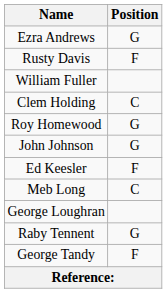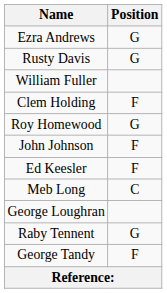 <table class="wikitable">
 <tr>
 <th>Name</th>
 <th>Position</th>
 </tr>
 <tr>
 <td style="text-align:center;">Ezra Andrews</td>
 <td style="text-align:center;">G</td>
 </tr>
 <tr>
 <td style="text-align:center;">Rusty Davis</td>
-<td style="text-align:center;">F</td>
+<td style="text-align:center;">G</td>
 </tr>
 <tr>
 <td style="text-align:center;">William Fuller</td>
 <td style="text-align:center;"></td>
 </tr>
 <tr>
 <td style="text-align:center;">Clem Holding</td>
-<td style="text-align:center;">C</td>
+<td style="text-align:center;">F</td>
 </tr>
 <tr>
 <td style="text-align:center;">Roy Homewood</td>
 <td style="text-align:center;">G</td>
 </tr>
 <tr>
 <td style="text-align:center;">John Johnson</td>
-<td style="text-align:center;">G</td>
+<td style="text-align:center;">F</td>
 </tr>
 <tr>
 <td style="text-align:center;">Ed Keesler</td>
 <td style="text-align:center;">F</td>
 </tr>
 <tr>
 <td style="text-align:center;">Meb Long</td>
 <td style="text-align:center;">C</td>
 </tr>
 <tr>
 <td style="text-align:center;">George Loughran</td>
 <td style="text-align:center;"></td>
 </tr>
 <tr>
 <td style="text-align:center;">Raby Tennent</td>
 <td style="text-align:center;">G</td>
 </tr>
 <tr>
 <td style="text-align:center;">George Tandy</td>
 <td style="text-align:center;">F</td>
 </tr>
 <tr>
 <th style="text-align:center;" colspan="2">Reference:</th>
 </tr>
 </table>
